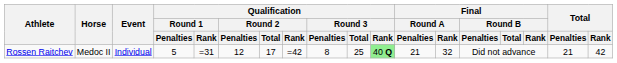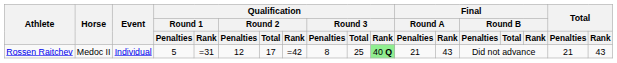 <table class="wikitable" style="font-size:90%">
 <tr>
 <th rowspan="3">Athlete</th>
 <th rowspan="3">Horse</th>
 <th rowspan="3">Event</th>
 <th colspan="8">Qualification</th>
 <th colspan="5">Final</th>
 <th rowspan=2 colspan="2">Total</th>
 </tr>
 <tr style="font-size:95%">
 <th colspan="2">Round 1</th>
 <th colspan="3">Round 2</th>
 <th colspan="3">Round 3</th>
 <th colspan="2">Round A</th>
 <th colspan="3">Round B</th>
 </tr>
 <tr style="font-size:95%">
 <th>Penalties</th>
 <th>Rank</th>
 <th>Penalties</th>
 <th>Total</th>
 <th>Rank</th>
 <th>Penalties</th>
 <th>Total</th>
 <th>Rank</th>
 <th>Penalties</th>
 <th>Rank</th>
 <th>Penalties</th>
 <th>Total</th>
 <th>Rank</th>
 <th>Penalties</th>
 <th>Rank</th>
 </tr>
 <tr align=center>
 <td align=left><a href='#'>Rossen Raitchev</a></td>
 <td align=left>Medoc II</td>
 <td align=left><a href='#'>Individual</a></td>
 <td>5</td>
 <td>=31</td>
 <td>12</td>
 <td>17</td>
 <td>=42</td>
 <td>8</td>
 <td>25</td>
 <td style="background: lightgreen;">40 <strong>Q</strong></td>
 <td>21</td>
-<td>32</td>
+<td>43</td>
 <td colspan=3>Did not advance</td>
 <td>21</td>
-<td>42</td>
+<td>43</td>
 </tr>
 </table>
